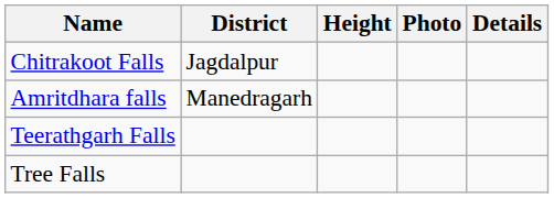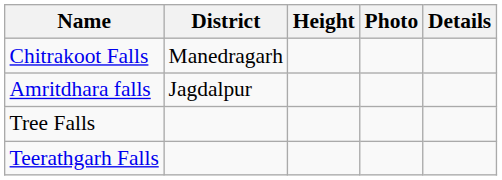 <table class="wikitable sortable">
 <tr>
 <th>Name</th>
 <th>District</th>
 <th>Height</th>
 <th class="unsortable">Photo</th>
 <th>Details</th>
 </tr>
 <tr>
 <td><a href='#'>Chitrakoot Falls</a></td>
+<td>Manedragarh</td>
+<td></td>
+<td></td>
+<td></td>
+</tr>
+<tr>
+<td><a href='#'>Amritdhara falls</a></td>
 <td>Jagdalpur</td>
 <td></td>
 <td></td>
 <td></td>
 </tr>
 <tr>
-<td><a href='#'>Amritdhara falls</a></td>
-<td>Manedragarh</td>
+<td>Tree Falls</td>
+<td></td>
 <td></td>
 <td></td>
 <td></td>
 </tr>
 <tr>
 <td><a href='#'>Teerathgarh Falls</a></td>
 <td></td>
 <td></td>
 <td></td>
 <td></td>
 </tr>
-<tr>
-<td>Tree Falls</td>
-<td></td>
-<td></td>
-<td></td>
-<td></td>
-</tr>
 </table>
